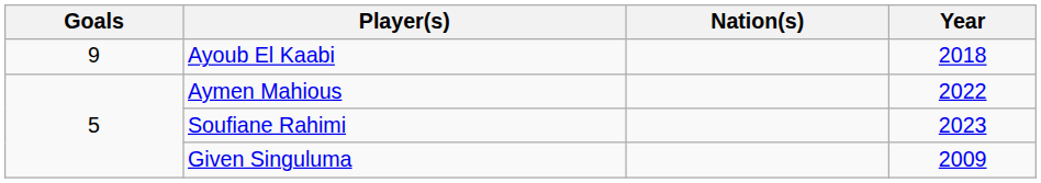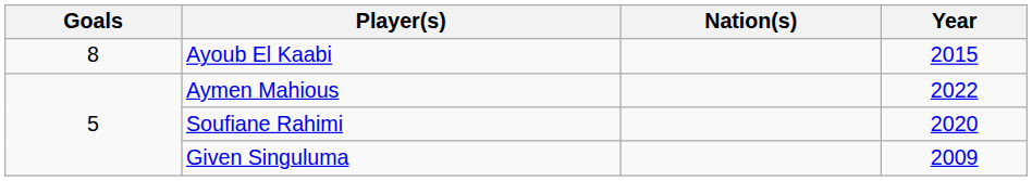 <table class="wikitable" style="text-align:center; font-size:99%;" width="60%">
 <tr>
 <th>Goals</th>
 <th>Player(s)</th>
 <th>Nation(s)</th>
 <th>Year</th>
 </tr>
 <tr>
-<td align="center">9</td>
+<td align="center">8</td>
 <td align="left"><a href='#'>Ayoub El Kaabi</a></td>
 <td align="left"></td>
-<td><a href='#'>2018</a></td>
+<td><a href='#'>2015</a></td>
 </tr>
 <tr>
 <td rowspan="3">5</td>
 <td align="left"><a href='#'>Aymen Mahious</a></td>
 <td align="left"></td>
 <td><a href='#'>2022</a></td>
 </tr>
 <tr>
 <td align="left"><a href='#'>Soufiane Rahimi</a></td>
 <td align="left"></td>
-<td><a href='#'>2023</a></td>
+<td><a href='#'>2020</a></td>
 </tr>
 <tr>
 <td align="left"><a href='#'>Given Singuluma</a></td>
 <td align="left"></td>
 <td><a href='#'>2009</a></td>
 </tr>
 </table>
